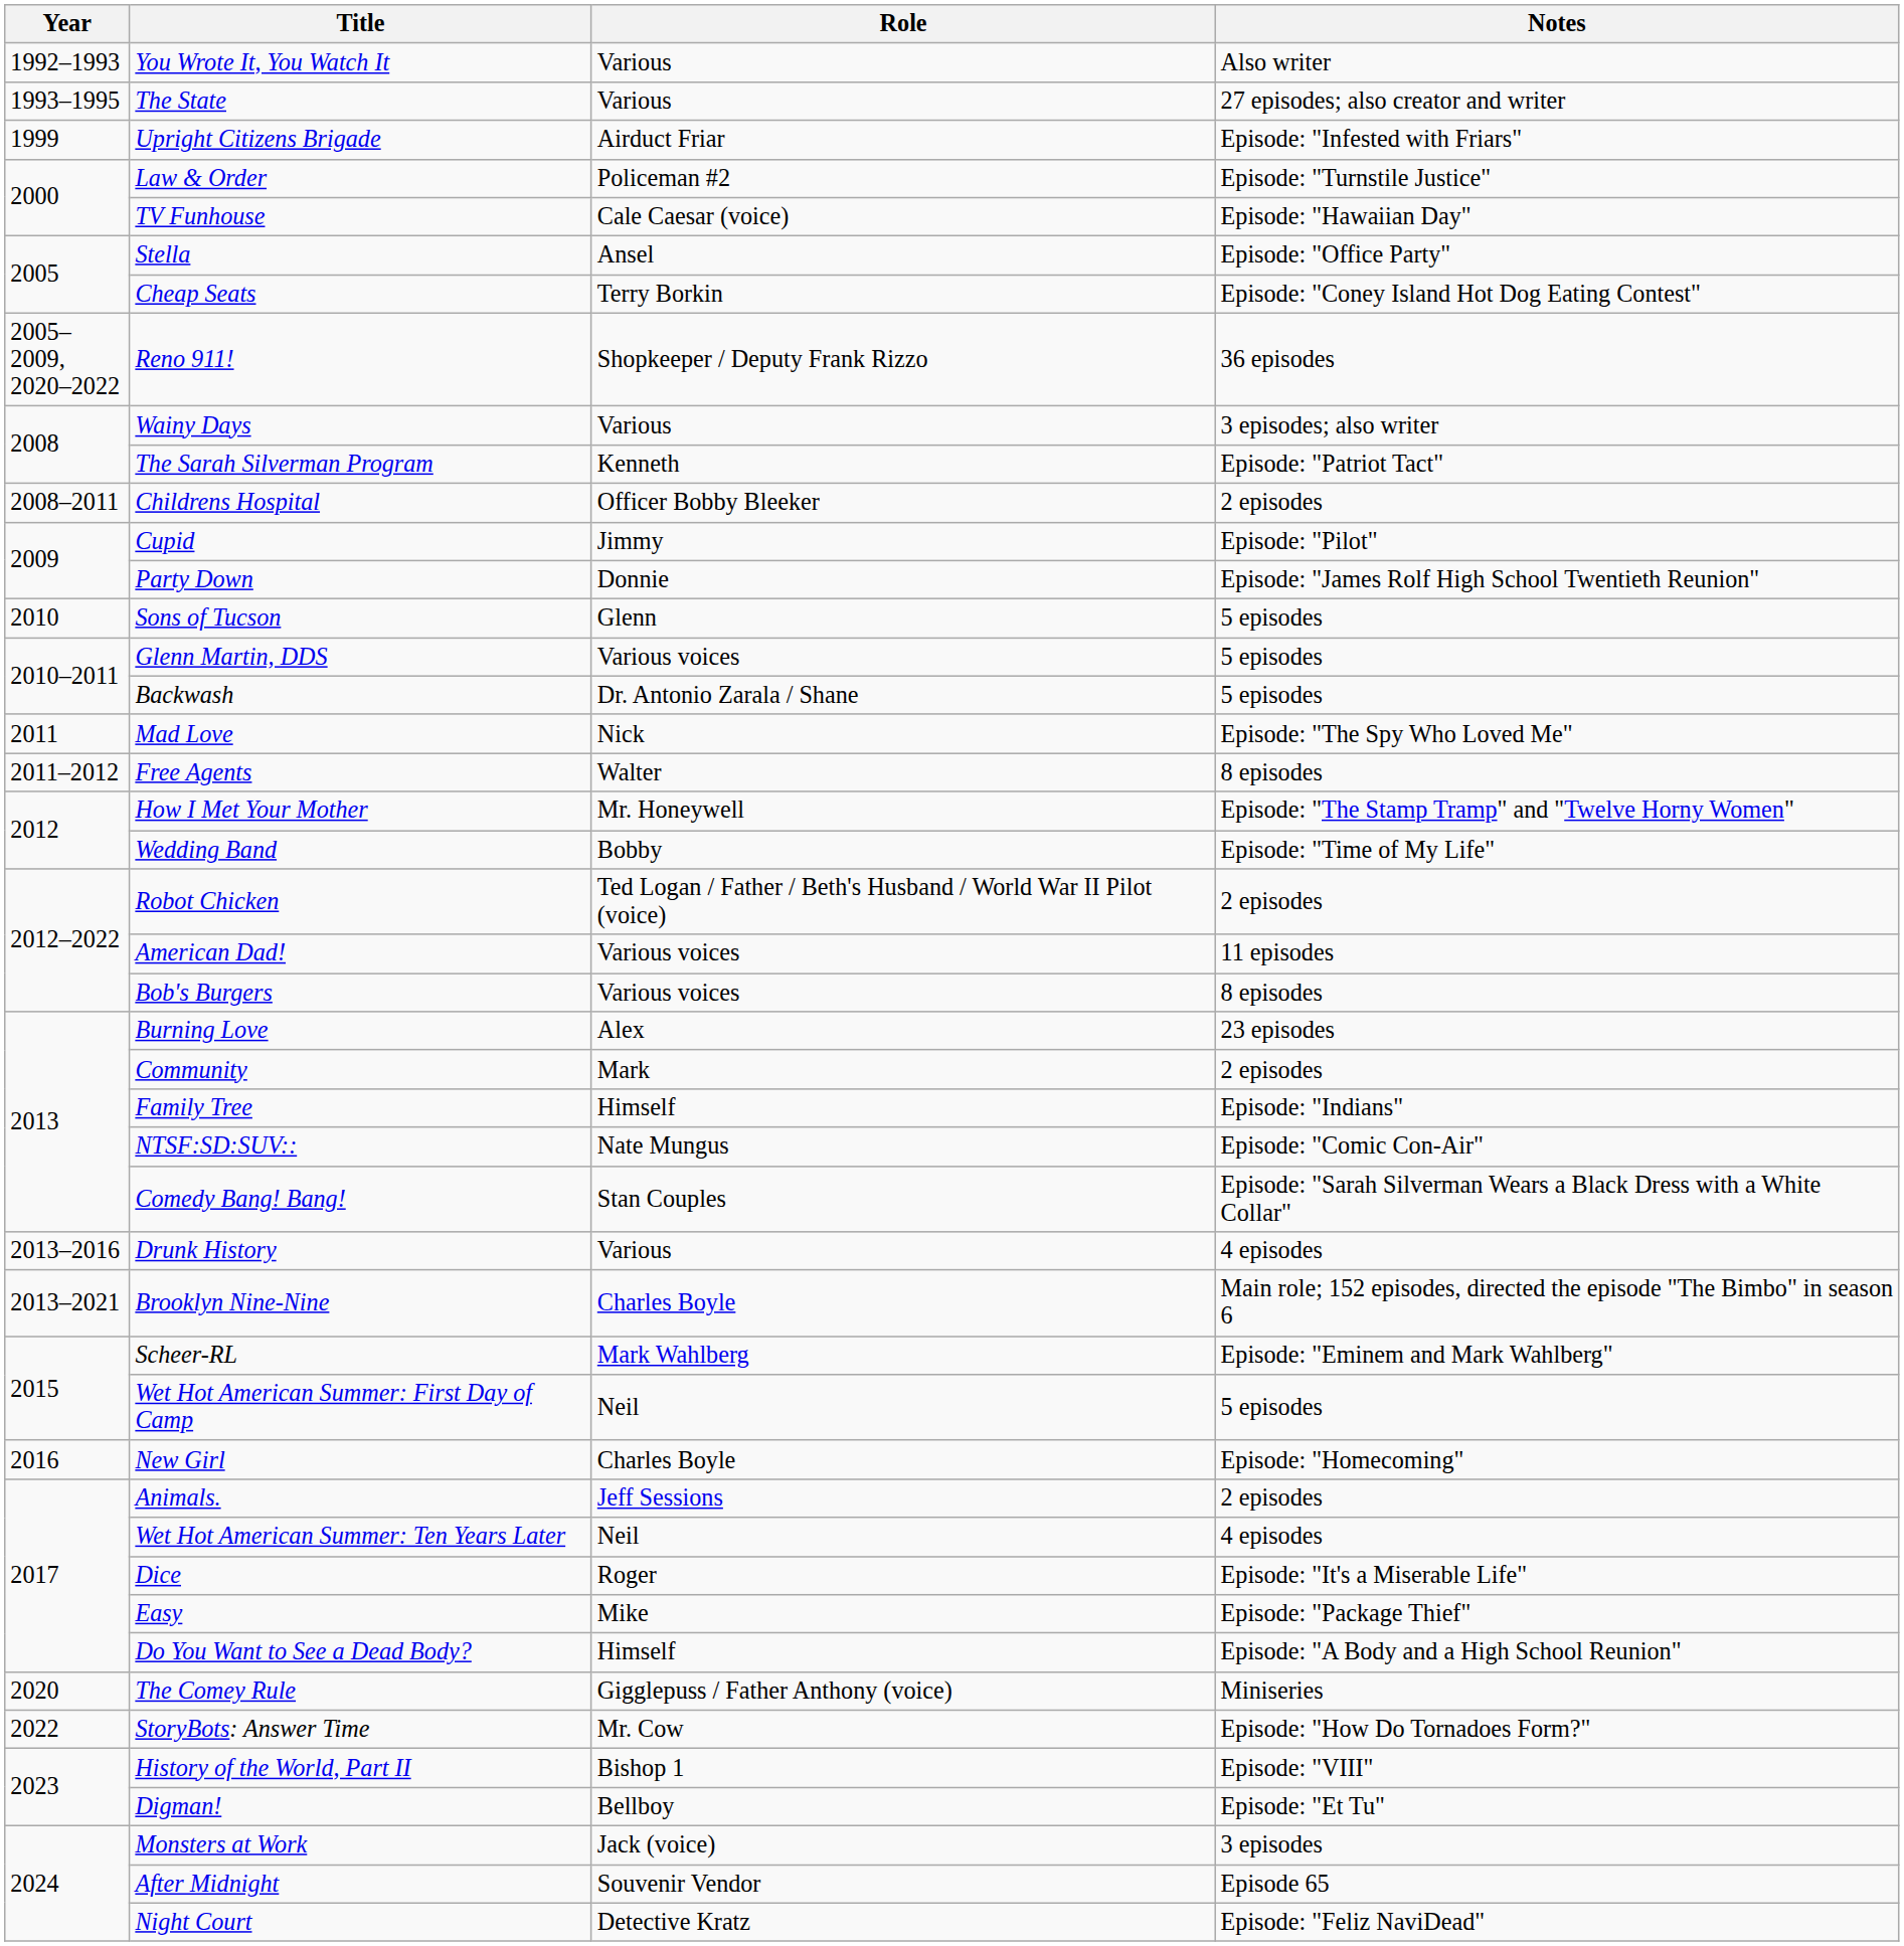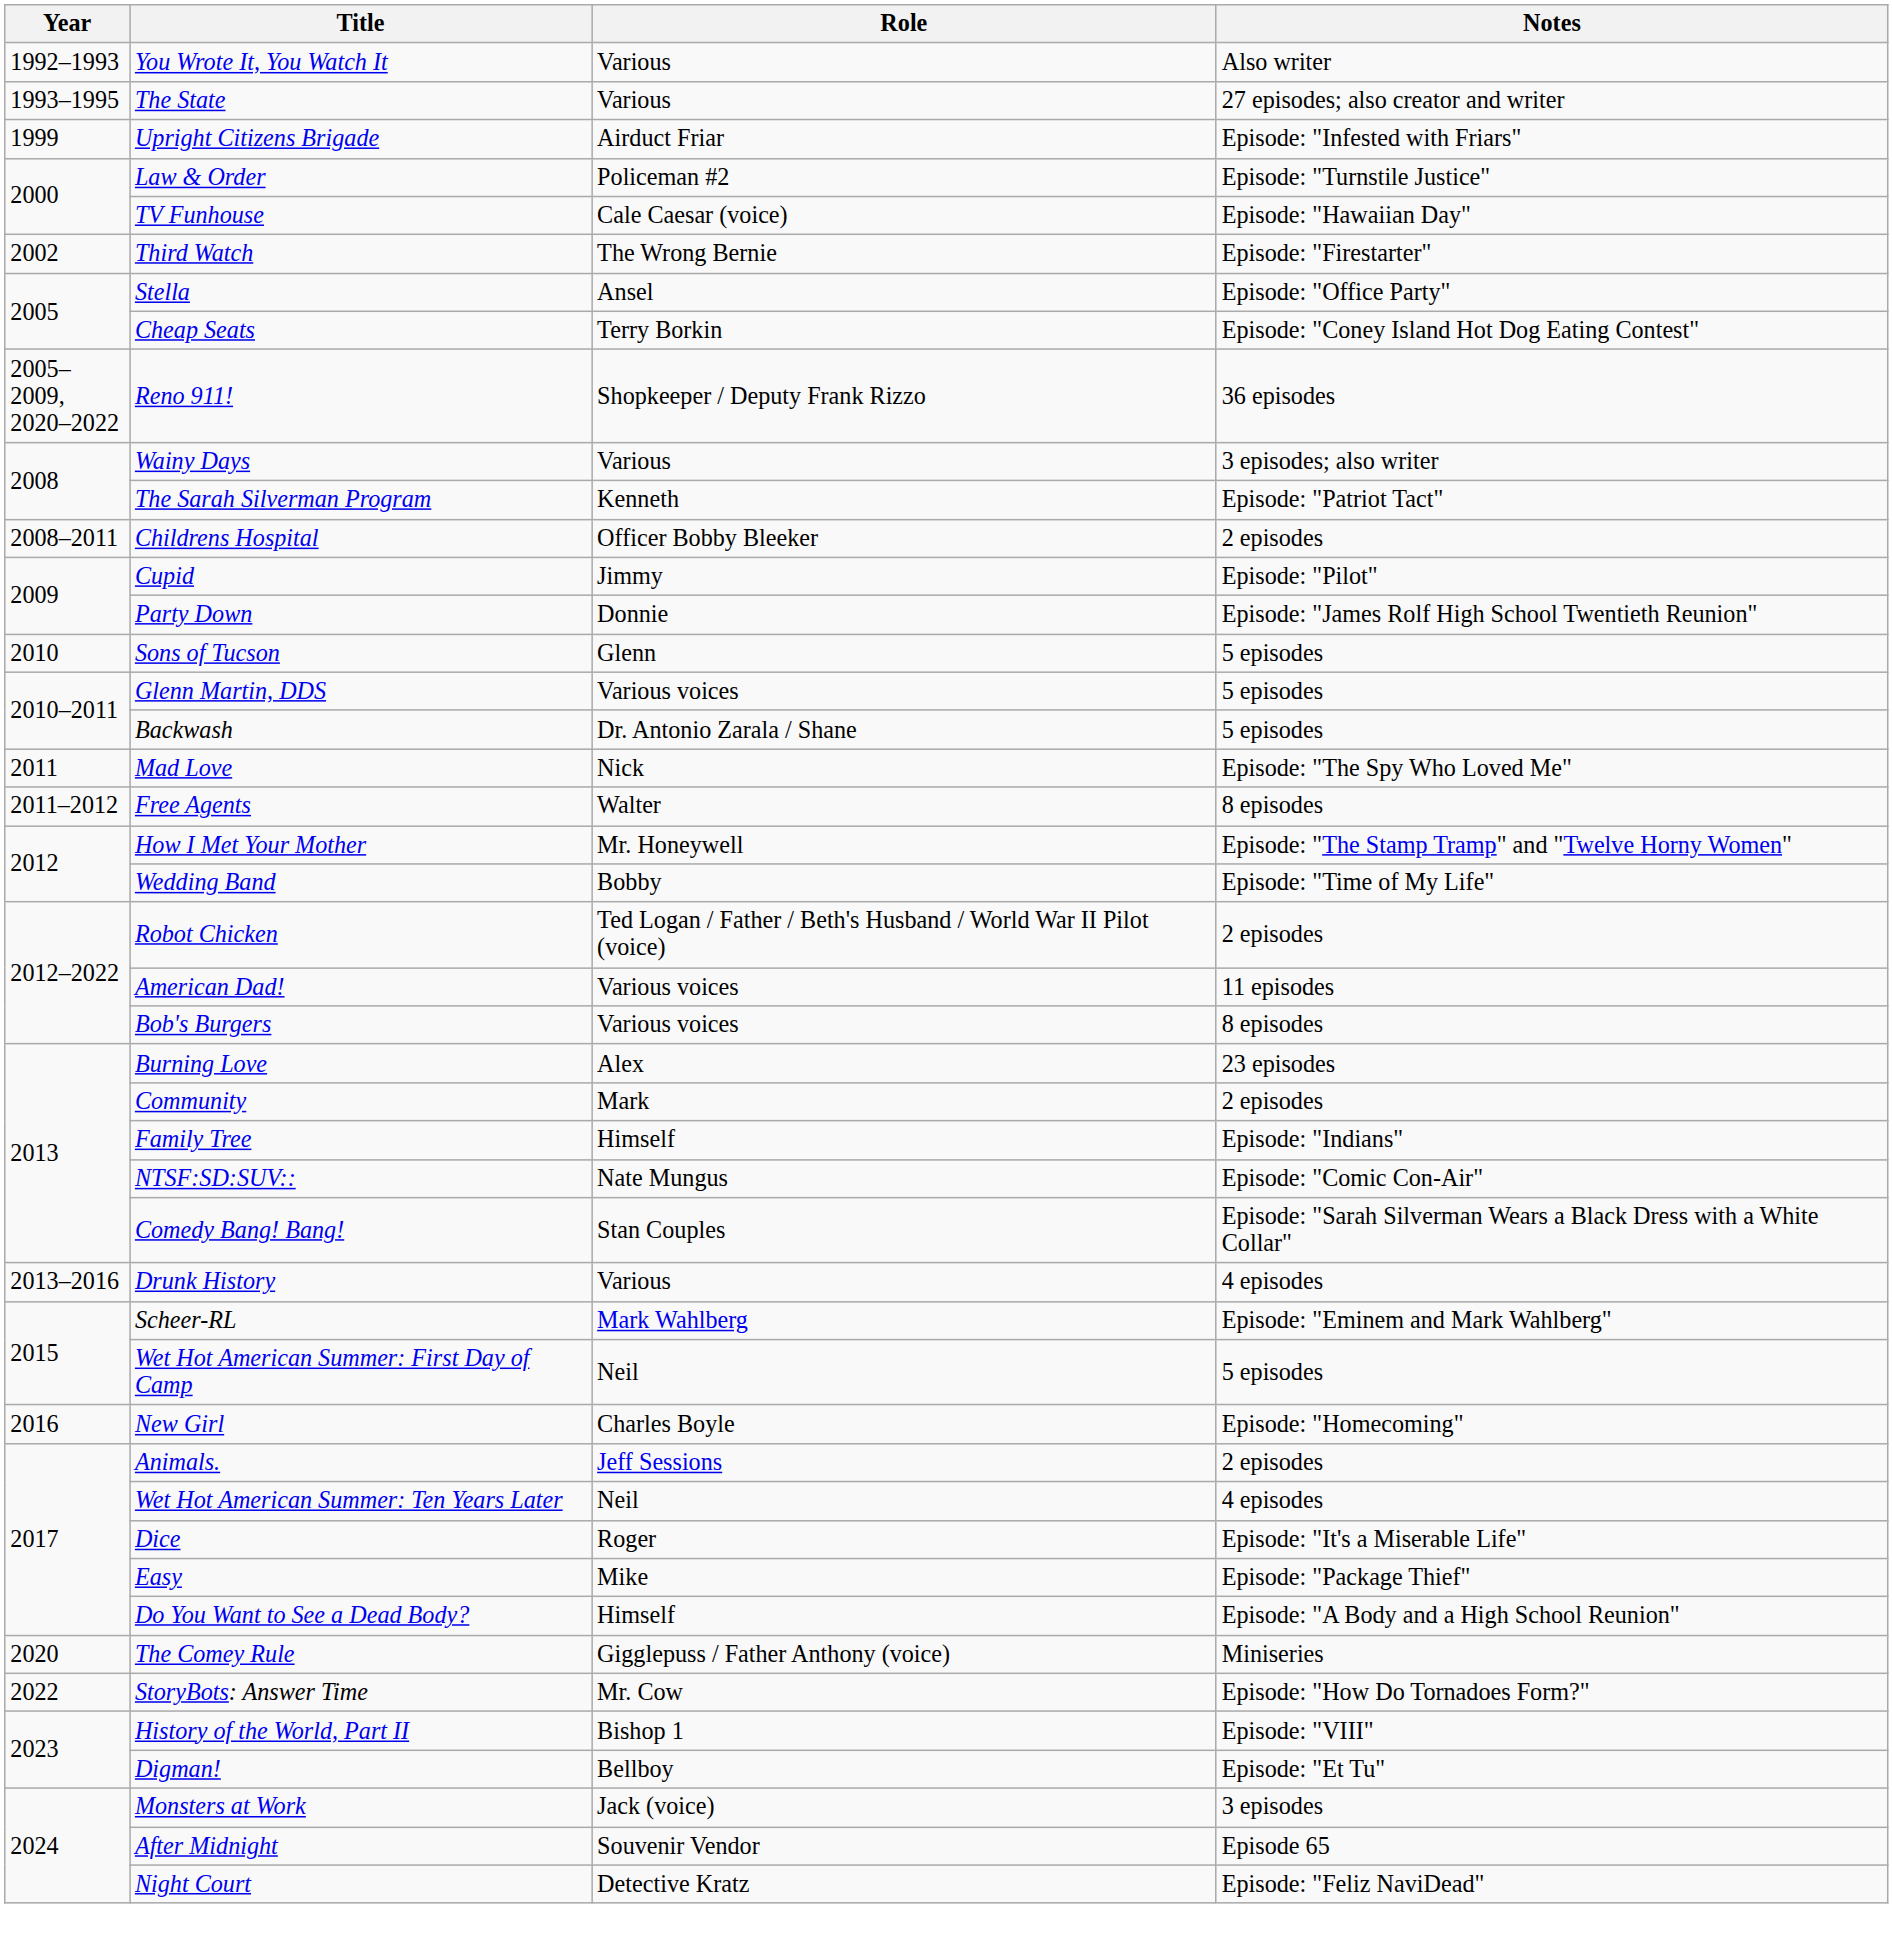 <table class="wikitable sortable">
 <tr>
 <th>Year</th>
 <th>Title</th>
 <th>Role</th>
 <th>Notes</th>
 </tr>
 <tr>
 <td>1992–1993</td>
 <td><em><a href='#'>You Wrote It, You Watch It</a></em></td>
 <td>Various</td>
 <td>Also writer</td>
 </tr>
 <tr>
 <td>1993–1995</td>
 <td><em><a href='#'>The State</a></em></td>
 <td>Various</td>
 <td>27 episodes; also creator and writer</td>
 </tr>
 <tr>
 <td>1999</td>
 <td><em><a href='#'>Upright Citizens Brigade</a></em></td>
 <td>Airduct Friar</td>
 <td>Episode: "Infested with Friars"</td>
 </tr>
 <tr>
 <td rowspan="2">2000</td>
 <td><em><a href='#'>Law & Order</a></em></td>
 <td>Policeman #2</td>
 <td>Episode: "Turnstile Justice"</td>
 </tr>
 <tr>
 <td><em><a href='#'>TV Funhouse</a></em></td>
 <td>Cale Caesar (voice)</td>
 <td>Episode: "Hawaiian Day"</td>
+</tr>
+<tr>
+<td>2002</td>
+<td><em><a href='#'>Third Watch</a></em></td>
+<td>The Wrong Bernie</td>
+<td>Episode: "Firestarter"</td>
 </tr>
 <tr>
 <td rowspan="2">2005</td>
 <td><em><a href='#'>Stella</a></em></td>
 <td>Ansel</td>
 <td>Episode: "Office Party"</td>
 </tr>
 <tr>
 <td><em><a href='#'>Cheap Seats</a></em></td>
 <td>Terry Borkin</td>
 <td>Episode: "Coney Island Hot Dog Eating Contest"</td>
 </tr>
 <tr>
 <td>2005–2009,<br>2020–2022</td>
 <td><em><a href='#'>Reno 911!</a></em></td>
 <td>Shopkeeper / Deputy Frank Rizzo</td>
 <td>36 episodes</td>
 </tr>
 <tr>
 <td rowspan="2">2008</td>
 <td><em><a href='#'>Wainy Days</a></em></td>
 <td>Various</td>
 <td>3 episodes; also writer</td>
 </tr>
 <tr>
 <td><em><a href='#'>The Sarah Silverman Program</a></em></td>
 <td>Kenneth</td>
 <td>Episode: "Patriot Tact"</td>
 </tr>
 <tr>
 <td>2008–2011</td>
 <td><em><a href='#'>Childrens Hospital</a></em></td>
 <td>Officer Bobby Bleeker</td>
 <td>2 episodes</td>
 </tr>
 <tr>
 <td rowspan="2">2009</td>
 <td><em><a href='#'>Cupid</a></em></td>
 <td>Jimmy</td>
 <td>Episode: "Pilot"</td>
 </tr>
 <tr>
 <td><em><a href='#'>Party Down</a></em></td>
 <td>Donnie</td>
 <td>Episode: "James Rolf High School Twentieth Reunion"</td>
 </tr>
 <tr>
 <td>2010</td>
 <td><em><a href='#'>Sons of Tucson</a></em></td>
 <td>Glenn</td>
 <td>5 episodes</td>
 </tr>
 <tr>
 <td rowspan="2">2010–2011</td>
 <td><em><a href='#'>Glenn Martin, DDS</a></em></td>
 <td>Various voices</td>
 <td>5 episodes</td>
 </tr>
 <tr>
 <td><em>Backwash</em></td>
 <td>Dr. Antonio Zarala / Shane</td>
 <td>5 episodes</td>
 </tr>
 <tr>
 <td>2011</td>
 <td><em><a href='#'>Mad Love</a></em></td>
 <td>Nick</td>
 <td>Episode: "The Spy Who Loved Me"</td>
 </tr>
 <tr>
 <td>2011–2012</td>
 <td><em><a href='#'>Free Agents</a></em></td>
 <td>Walter</td>
 <td>8 episodes</td>
 </tr>
 <tr>
 <td rowspan="2">2012</td>
 <td><em><a href='#'>How I Met Your Mother</a></em></td>
 <td>Mr. Honeywell</td>
 <td>Episode: "<a href='#'>The Stamp Tramp</a>" and "<a href='#'>Twelve Horny Women</a>"</td>
 </tr>
 <tr>
 <td><em><a href='#'>Wedding Band</a></em></td>
 <td>Bobby</td>
 <td>Episode: "Time of My Life"</td>
 </tr>
 <tr>
 <td rowspan="3">2012–2022</td>
 <td><em><a href='#'>Robot Chicken</a></em></td>
 <td>Ted Logan / Father / Beth's Husband / World War II Pilot (voice)</td>
 <td>2 episodes</td>
 </tr>
 <tr>
 <td><em><a href='#'>American Dad!</a></em></td>
 <td>Various voices</td>
 <td>11 episodes</td>
 </tr>
 <tr>
 <td><em><a href='#'>Bob's Burgers</a></em></td>
 <td>Various voices</td>
 <td>8 episodes</td>
 </tr>
 <tr>
 <td rowspan="5">2013</td>
 <td><em><a href='#'>Burning Love</a></em></td>
 <td>Alex</td>
 <td>23 episodes</td>
 </tr>
 <tr>
 <td><em><a href='#'>Community</a></em></td>
 <td>Mark</td>
 <td>2 episodes</td>
 </tr>
 <tr>
 <td><em><a href='#'>Family Tree</a></em></td>
 <td>Himself</td>
 <td>Episode: "Indians"</td>
 </tr>
 <tr>
 <td><em><a href='#'>NTSF:SD:SUV::</a></em></td>
 <td>Nate Mungus</td>
 <td>Episode: "Comic Con-Air"</td>
 </tr>
 <tr>
 <td><em><a href='#'>Comedy Bang! Bang!</a></em></td>
 <td>Stan Couples</td>
 <td>Episode: "Sarah Silverman Wears a Black Dress with a White Collar"</td>
 </tr>
 <tr>
 <td>2013–2016</td>
 <td><em><a href='#'>Drunk History</a></em></td>
 <td>Various</td>
 <td>4 episodes</td>
 </tr>
 <tr>
-<td>2013–2021</td>
-<td><em><a href='#'>Brooklyn Nine-Nine</a></em></td>
-<td><a href='#'>Charles Boyle</a></td>
-<td>Main role; 152 episodes, directed the episode "The Bimbo" in season 6</td>
-</tr>
-<tr>
 <td rowspan="2">2015</td>
 <td><em>Scheer-RL</em></td>
 <td><a href='#'>Mark Wahlberg</a></td>
 <td>Episode: "Eminem and Mark Wahlberg"</td>
 </tr>
 <tr>
 <td><em><a href='#'>Wet Hot American Summer: First Day of Camp</a></em></td>
 <td>Neil</td>
 <td>5 episodes</td>
 </tr>
 <tr>
 <td>2016</td>
 <td><em><a href='#'>New Girl</a></em></td>
 <td>Charles Boyle</td>
 <td>Episode: "Homecoming"</td>
 </tr>
 <tr>
 <td rowspan="5">2017</td>
 <td><em><a href='#'>Animals.</a></em></td>
 <td><a href='#'>Jeff Sessions</a></td>
 <td>2 episodes</td>
 </tr>
 <tr>
 <td><em><a href='#'>Wet Hot American Summer: Ten Years Later</a></em></td>
 <td>Neil</td>
 <td>4 episodes</td>
 </tr>
 <tr>
 <td><em><a href='#'>Dice</a></em></td>
 <td>Roger</td>
 <td>Episode: "It's a Miserable Life"</td>
 </tr>
 <tr>
 <td><em><a href='#'>Easy</a></em></td>
 <td>Mike</td>
 <td>Episode: "Package Thief"</td>
 </tr>
 <tr>
 <td><em><a href='#'>Do You Want to See a Dead Body?</a></em></td>
 <td>Himself</td>
 <td>Episode: "A Body and a High School Reunion"</td>
 </tr>
 <tr>
 <td>2020</td>
 <td><em><a href='#'>The Comey Rule</a></em></td>
 <td>Gigglepuss / Father Anthony (voice)</td>
 <td>Miniseries</td>
 </tr>
 <tr>
 <td>2022</td>
 <td><em><a href='#'>StoryBots</a>: Answer Time</em></td>
 <td>Mr. Cow</td>
 <td>Episode: "How Do Tornadoes Form?"</td>
 </tr>
 <tr>
 <td rowspan="2">2023</td>
 <td><em><a href='#'>History of the World, Part II</a></em></td>
 <td>Bishop 1</td>
 <td>Episode: "VIII"</td>
 </tr>
 <tr>
 <td><em><a href='#'>Digman!</a></em></td>
 <td>Bellboy</td>
 <td>Episode: "Et Tu"</td>
 </tr>
 <tr>
 <td rowspan="3">2024</td>
 <td><em><a href='#'>Monsters at Work</a></em></td>
 <td>Jack (voice)</td>
 <td>3 episodes</td>
 </tr>
 <tr>
 <td><em><a href='#'>After Midnight</a></em></td>
 <td>Souvenir Vendor</td>
 <td>Episode 65</td>
 </tr>
 <tr>
 <td><em><a href='#'>Night Court</a></em></td>
 <td>Detective Kratz</td>
 <td>Episode: "Feliz NaviDead"</td>
 </tr>
 </table>
